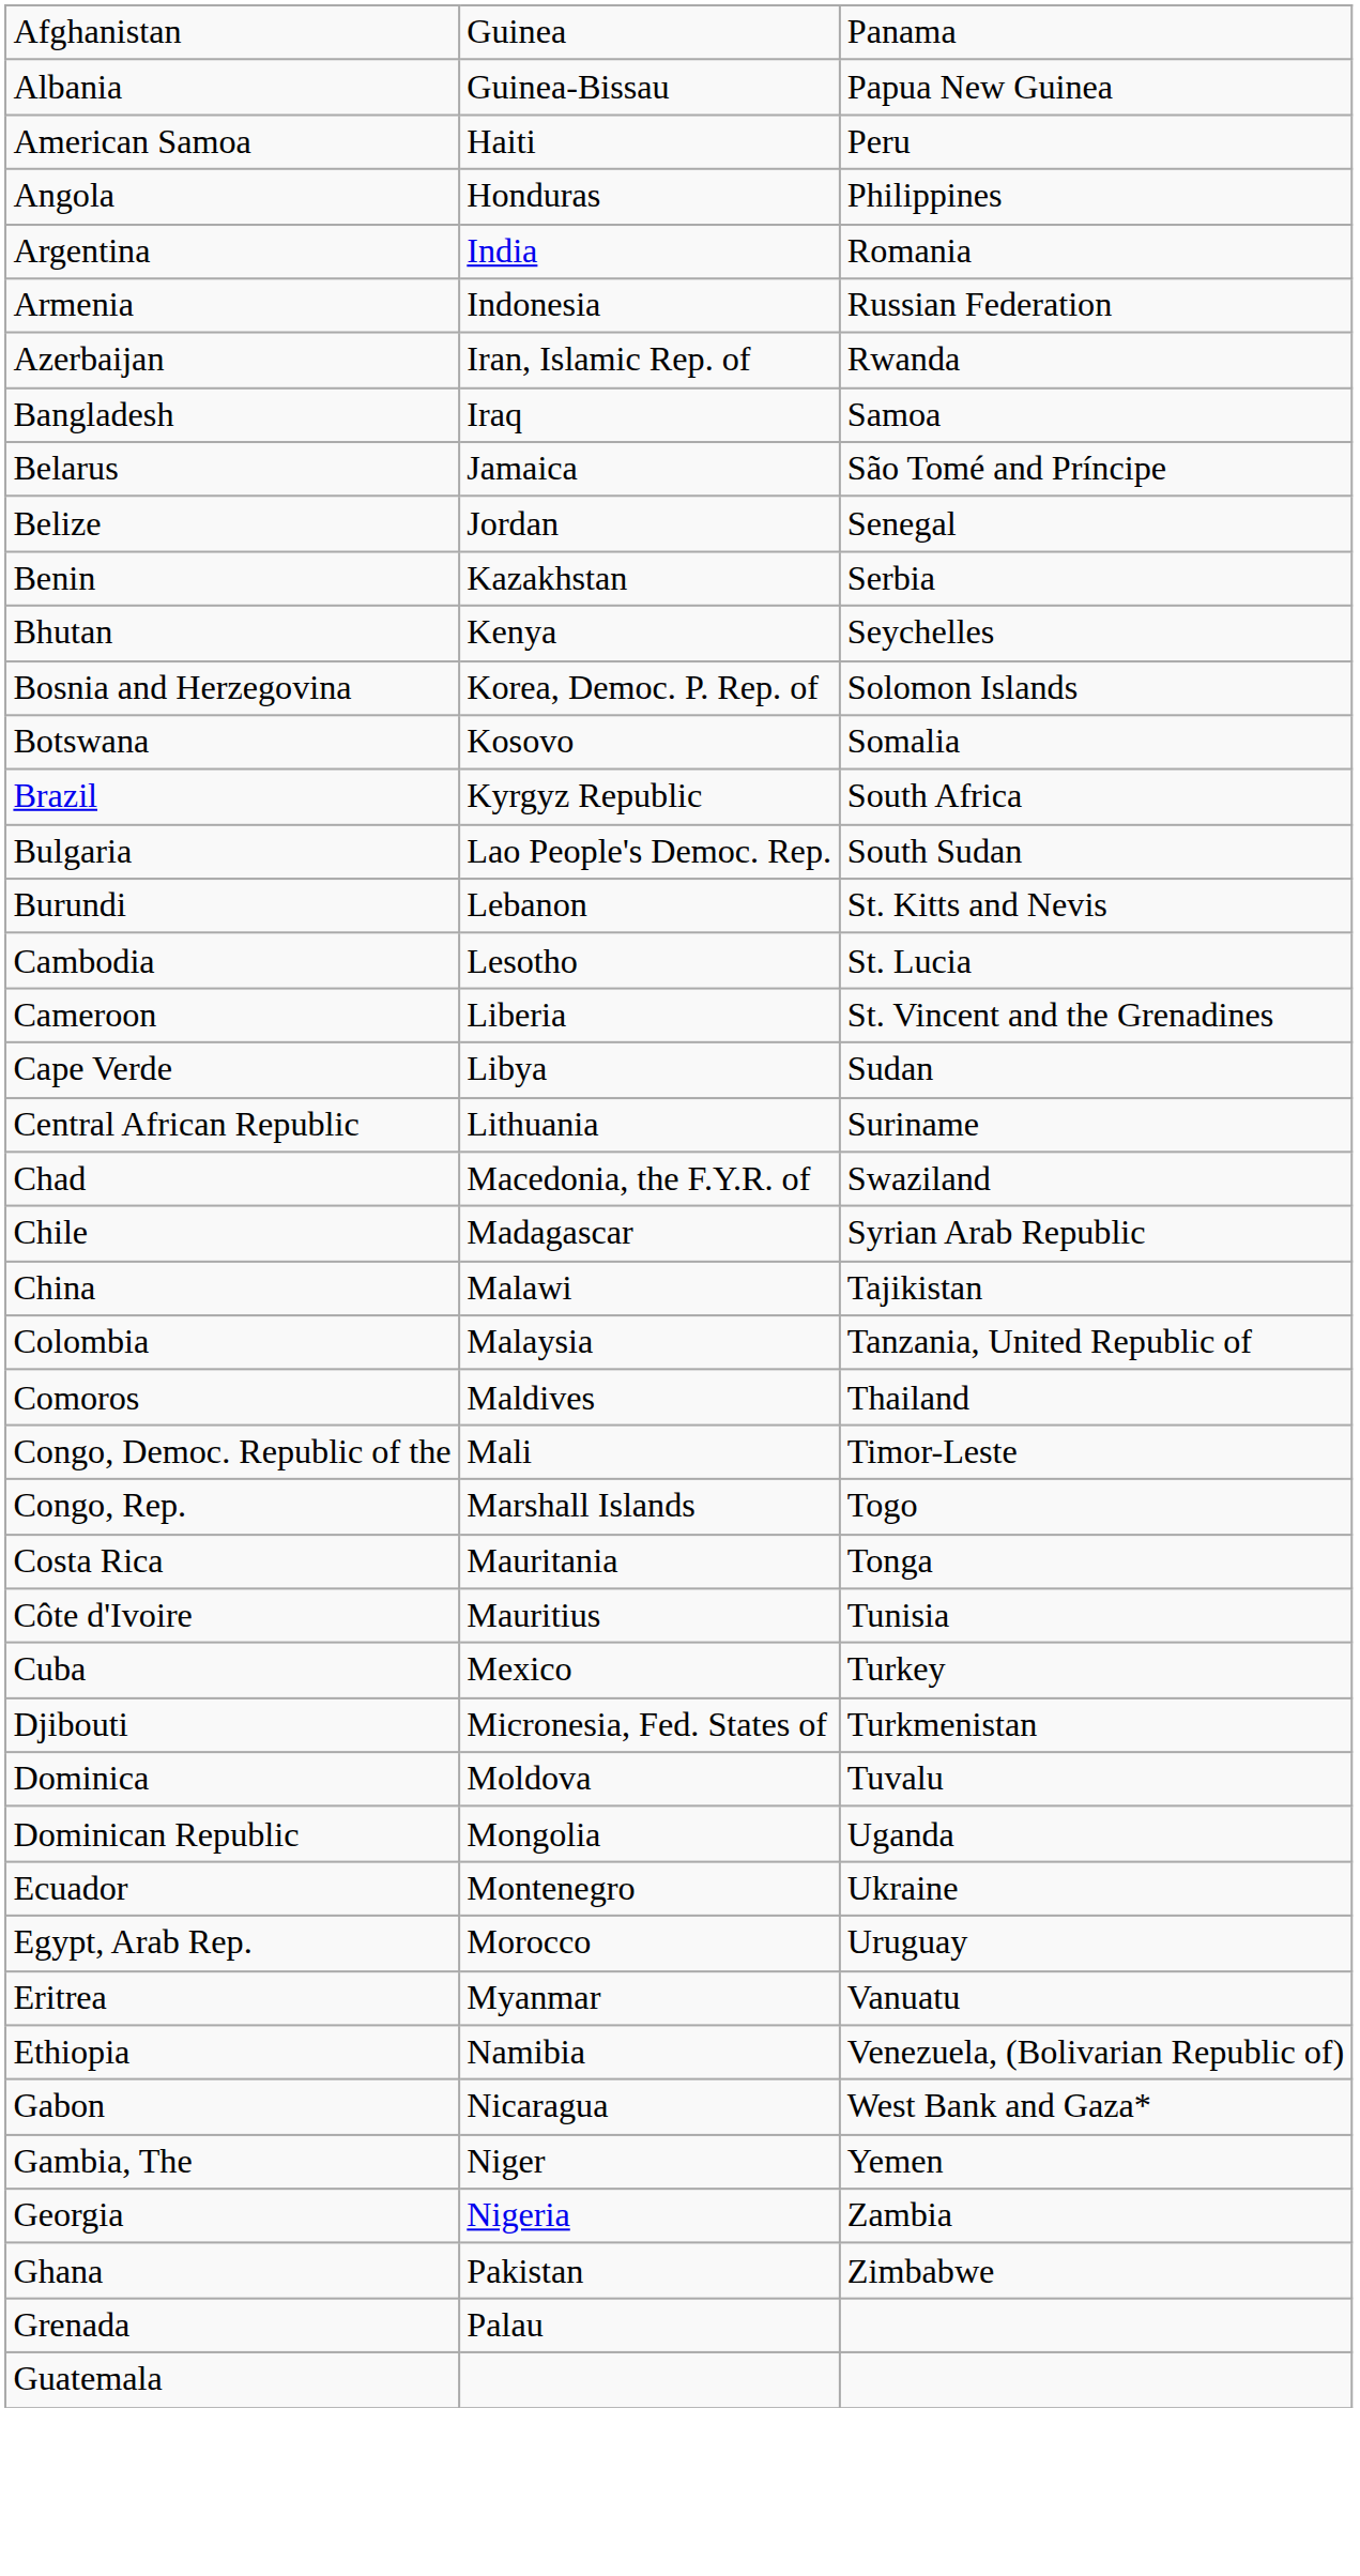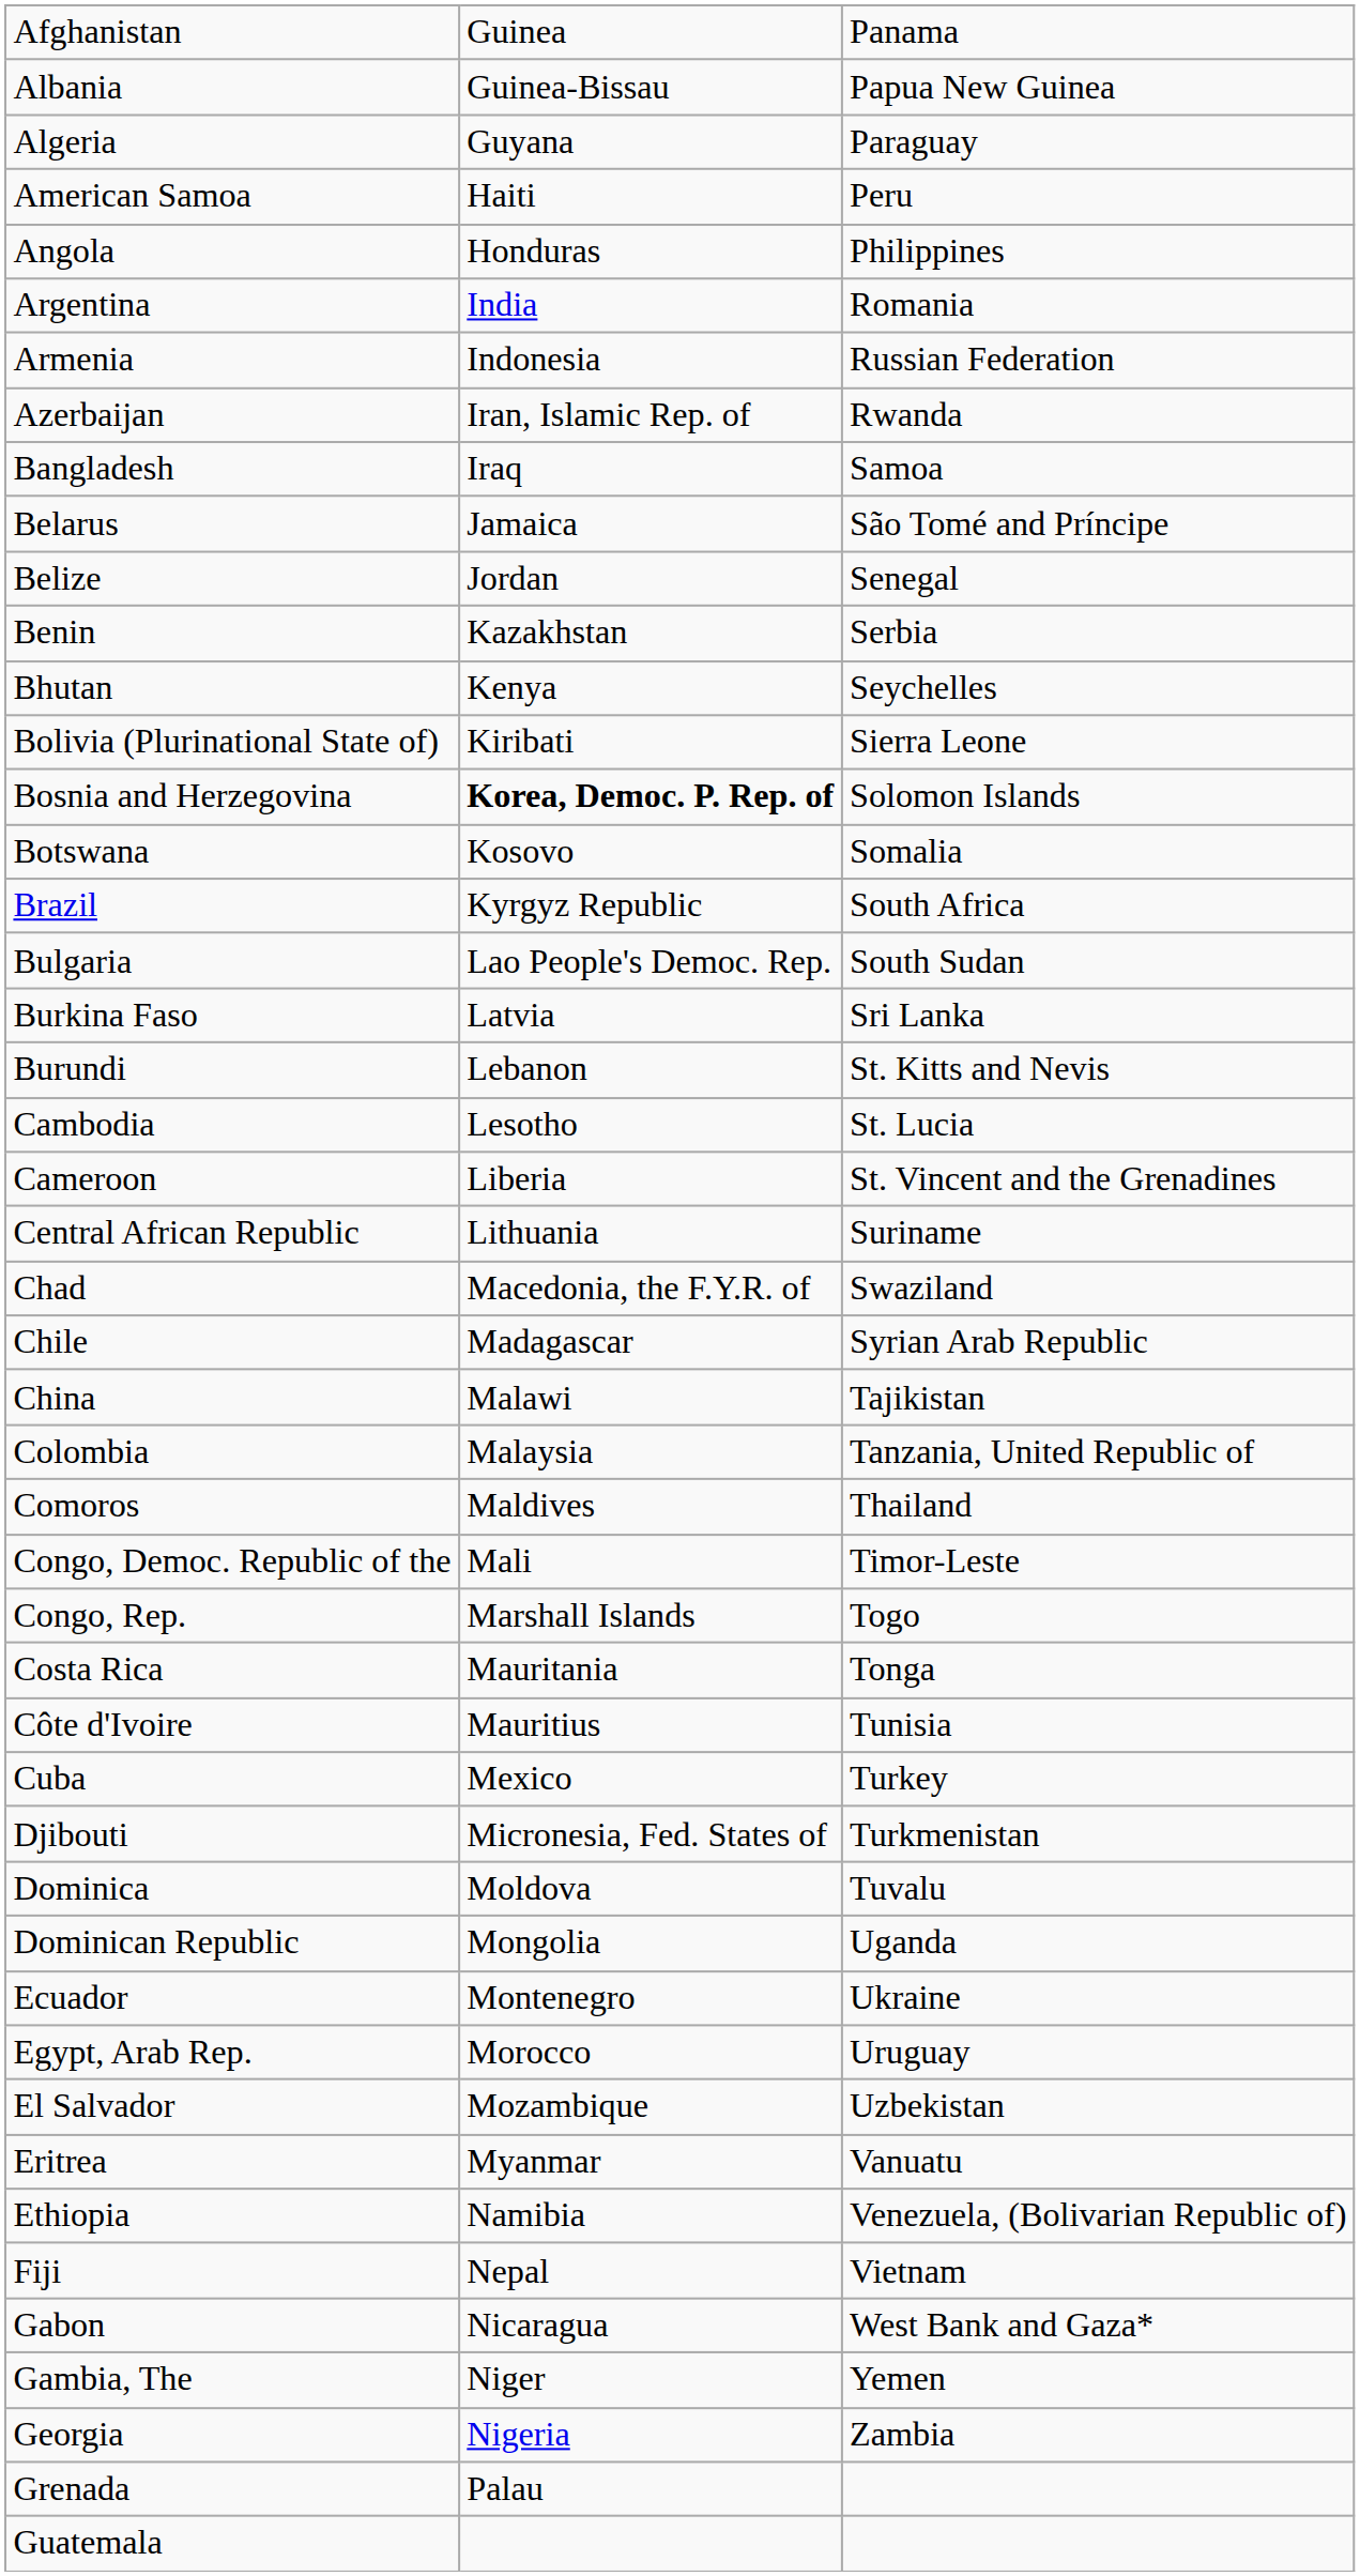 <table class="wikitable">
 <tr>
 <td>Afghanistan</td>
 <td>Guinea</td>
 <td>Panama</td>
 </tr>
 <tr>
 <td>Albania</td>
 <td>Guinea-Bissau</td>
 <td>Papua New Guinea</td>
+</tr>
+<tr>
+<td>Algeria</td>
+<td>Guyana</td>
+<td>Paraguay</td>
 </tr>
 <tr>
 <td>American Samoa</td>
 <td>Haiti</td>
 <td>Peru</td>
 </tr>
 <tr>
 <td>Angola</td>
 <td>Honduras</td>
 <td>Philippines</td>
 </tr>
 <tr>
 <td>Argentina</td>
 <td><a href='#'>India</a></td>
 <td>Romania</td>
 </tr>
 <tr>
 <td>Armenia</td>
 <td>Indonesia</td>
 <td>Russian Federation</td>
 </tr>
 <tr>
 <td>Azerbaijan</td>
 <td>Iran, Islamic Rep. of</td>
 <td>Rwanda</td>
 </tr>
 <tr>
 <td>Bangladesh</td>
 <td>Iraq</td>
 <td>Samoa</td>
 </tr>
 <tr>
 <td>Belarus</td>
 <td>Jamaica</td>
 <td>São Tomé and Príncipe</td>
 </tr>
 <tr>
 <td>Belize</td>
 <td>Jordan</td>
 <td>Senegal</td>
 </tr>
 <tr>
 <td>Benin</td>
 <td>Kazakhstan</td>
 <td>Serbia</td>
 </tr>
 <tr>
 <td>Bhutan</td>
 <td>Kenya</td>
 <td>Seychelles</td>
 </tr>
 <tr>
+<td>Bolivia (Plurinational State of)</td>
+<td>Kiribati</td>
+<td>Sierra Leone</td>
+</tr>
+<tr>
 <td>Bosnia and Herzegovina</td>
-<td>Korea, Democ. P. Rep. of</td>
+<td><strong>Korea, Democ. P. Rep. of</strong></td>
 <td>Solomon Islands</td>
 </tr>
 <tr>
 <td>Botswana</td>
 <td>Kosovo</td>
 <td>Somalia</td>
 </tr>
 <tr>
 <td><a href='#'>Brazil</a></td>
 <td>Kyrgyz Republic</td>
 <td>South Africa</td>
 </tr>
 <tr>
 <td>Bulgaria</td>
 <td>Lao People's Democ. Rep.</td>
 <td>South Sudan</td>
 </tr>
 <tr>
+<td>Burkina Faso</td>
+<td>Latvia</td>
+<td>Sri Lanka</td>
+</tr>
+<tr>
 <td>Burundi</td>
 <td>Lebanon</td>
 <td>St. Kitts and Nevis</td>
 </tr>
 <tr>
 <td>Cambodia</td>
 <td>Lesotho</td>
 <td>St. Lucia</td>
 </tr>
 <tr>
 <td>Cameroon</td>
 <td>Liberia</td>
 <td>St. Vincent and the Grenadines</td>
-</tr>
-<tr>
-<td>Cape Verde</td>
-<td>Libya</td>
-<td>Sudan</td>
 </tr>
 <tr>
 <td>Central African Republic</td>
 <td>Lithuania</td>
 <td>Suriname</td>
 </tr>
 <tr>
 <td>Chad</td>
 <td>Macedonia, the F.Y.R. of</td>
 <td>Swaziland</td>
 </tr>
 <tr>
 <td>Chile</td>
 <td>Madagascar</td>
 <td>Syrian Arab Republic</td>
 </tr>
 <tr>
 <td>China</td>
 <td>Malawi</td>
 <td>Tajikistan</td>
 </tr>
 <tr>
 <td>Colombia</td>
 <td>Malaysia</td>
 <td>Tanzania, United Republic of</td>
 </tr>
 <tr>
 <td>Comoros</td>
 <td>Maldives</td>
 <td>Thailand</td>
 </tr>
 <tr>
 <td>Congo, Democ. Republic of the</td>
 <td>Mali</td>
 <td>Timor-Leste</td>
 </tr>
 <tr>
 <td>Congo, Rep.</td>
 <td>Marshall Islands</td>
 <td>Togo</td>
 </tr>
 <tr>
 <td>Costa Rica</td>
 <td>Mauritania</td>
 <td>Tonga</td>
 </tr>
 <tr>
 <td>Côte d'Ivoire</td>
 <td>Mauritius</td>
 <td>Tunisia</td>
 </tr>
 <tr>
 <td>Cuba</td>
 <td>Mexico</td>
 <td>Turkey</td>
 </tr>
 <tr>
 <td>Djibouti</td>
 <td>Micronesia, Fed. States of</td>
 <td>Turkmenistan</td>
 </tr>
 <tr>
 <td>Dominica</td>
 <td>Moldova</td>
 <td>Tuvalu</td>
 </tr>
 <tr>
 <td>Dominican Republic</td>
 <td>Mongolia</td>
 <td>Uganda</td>
 </tr>
 <tr>
 <td>Ecuador</td>
 <td>Montenegro</td>
 <td>Ukraine</td>
 </tr>
 <tr>
 <td>Egypt, Arab Rep.</td>
 <td>Morocco</td>
 <td>Uruguay</td>
 </tr>
 <tr>
+<td>El Salvador</td>
+<td>Mozambique</td>
+<td>Uzbekistan</td>
+</tr>
+<tr>
 <td>Eritrea</td>
 <td>Myanmar</td>
 <td>Vanuatu</td>
 </tr>
 <tr>
 <td>Ethiopia</td>
 <td>Namibia</td>
 <td>Venezuela, (Bolivarian Republic of)</td>
+</tr>
+<tr>
+<td>Fiji</td>
+<td>Nepal</td>
+<td>Vietnam</td>
 </tr>
 <tr>
 <td>Gabon</td>
 <td>Nicaragua</td>
 <td>West Bank and Gaza*</td>
 </tr>
 <tr>
 <td>Gambia, The</td>
 <td>Niger</td>
 <td>Yemen</td>
 </tr>
 <tr>
 <td>Georgia</td>
 <td><a href='#'>Nigeria</a></td>
 <td>Zambia</td>
 </tr>
 <tr>
-<td>Ghana</td>
-<td>Pakistan</td>
-<td>Zimbabwe</td>
-</tr>
-<tr>
 <td>Grenada</td>
 <td>Palau</td>
 <td></td>
 </tr>
 <tr>
 <td>Guatemala</td>
 <td></td>
 <td></td>
 </tr>
 </table>
